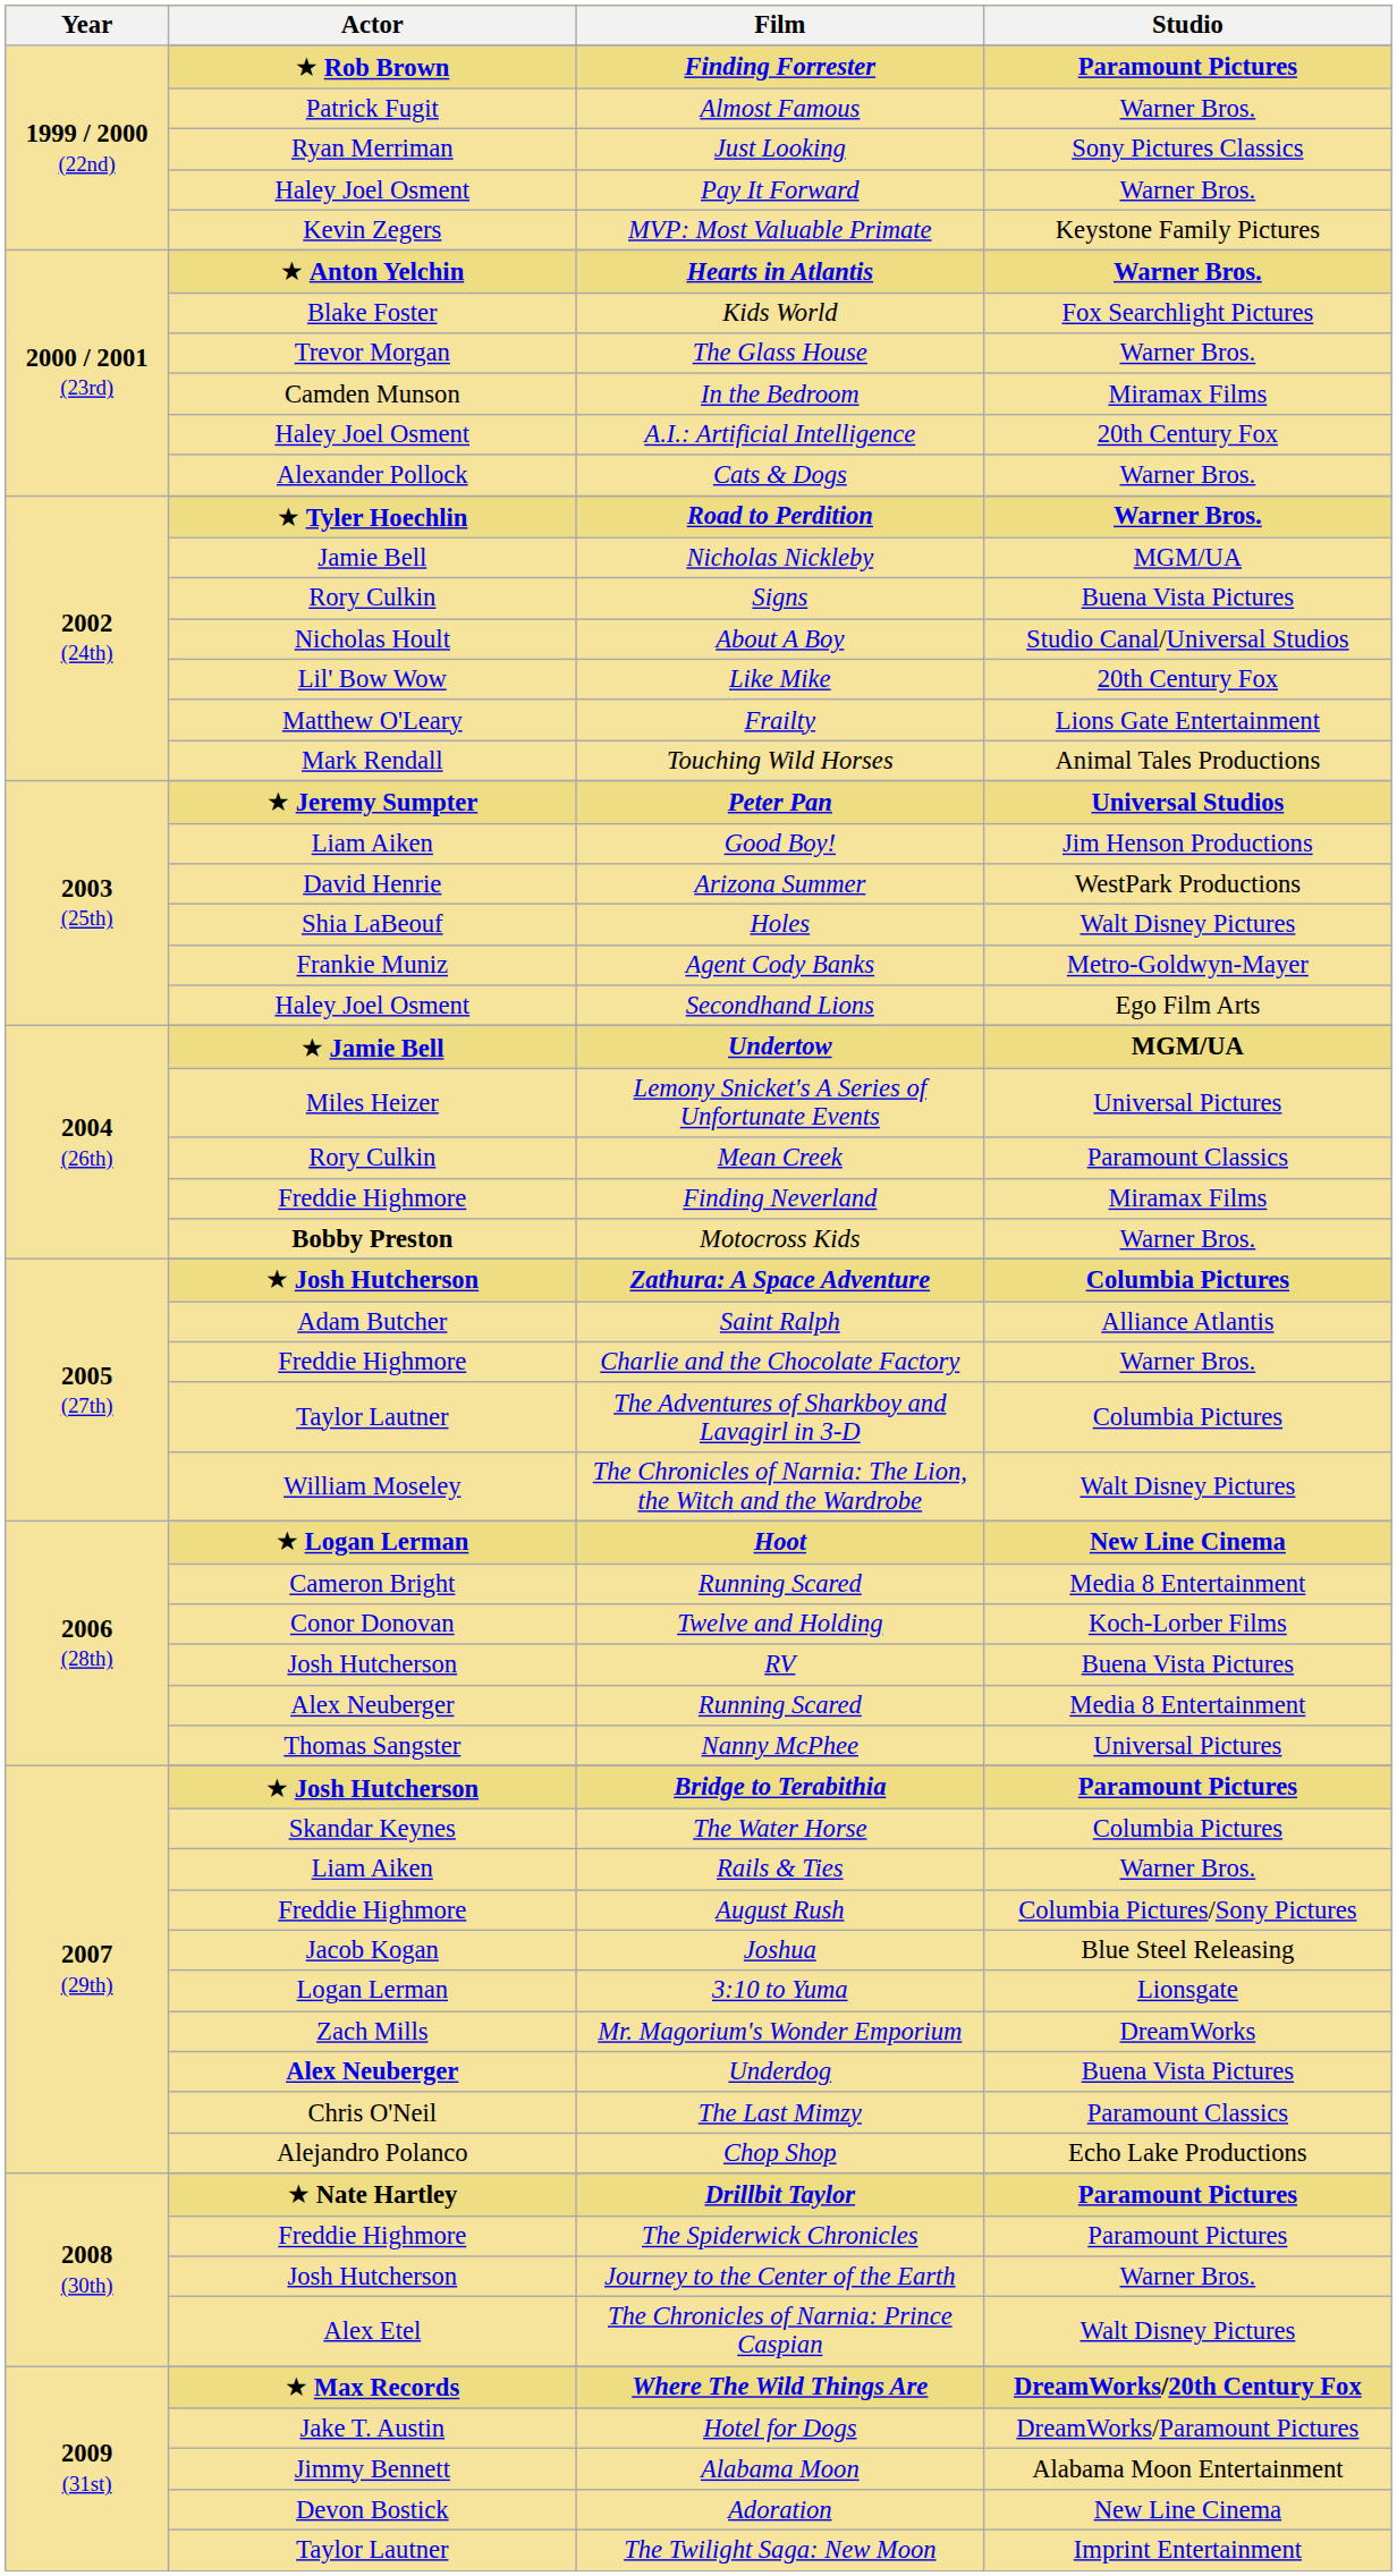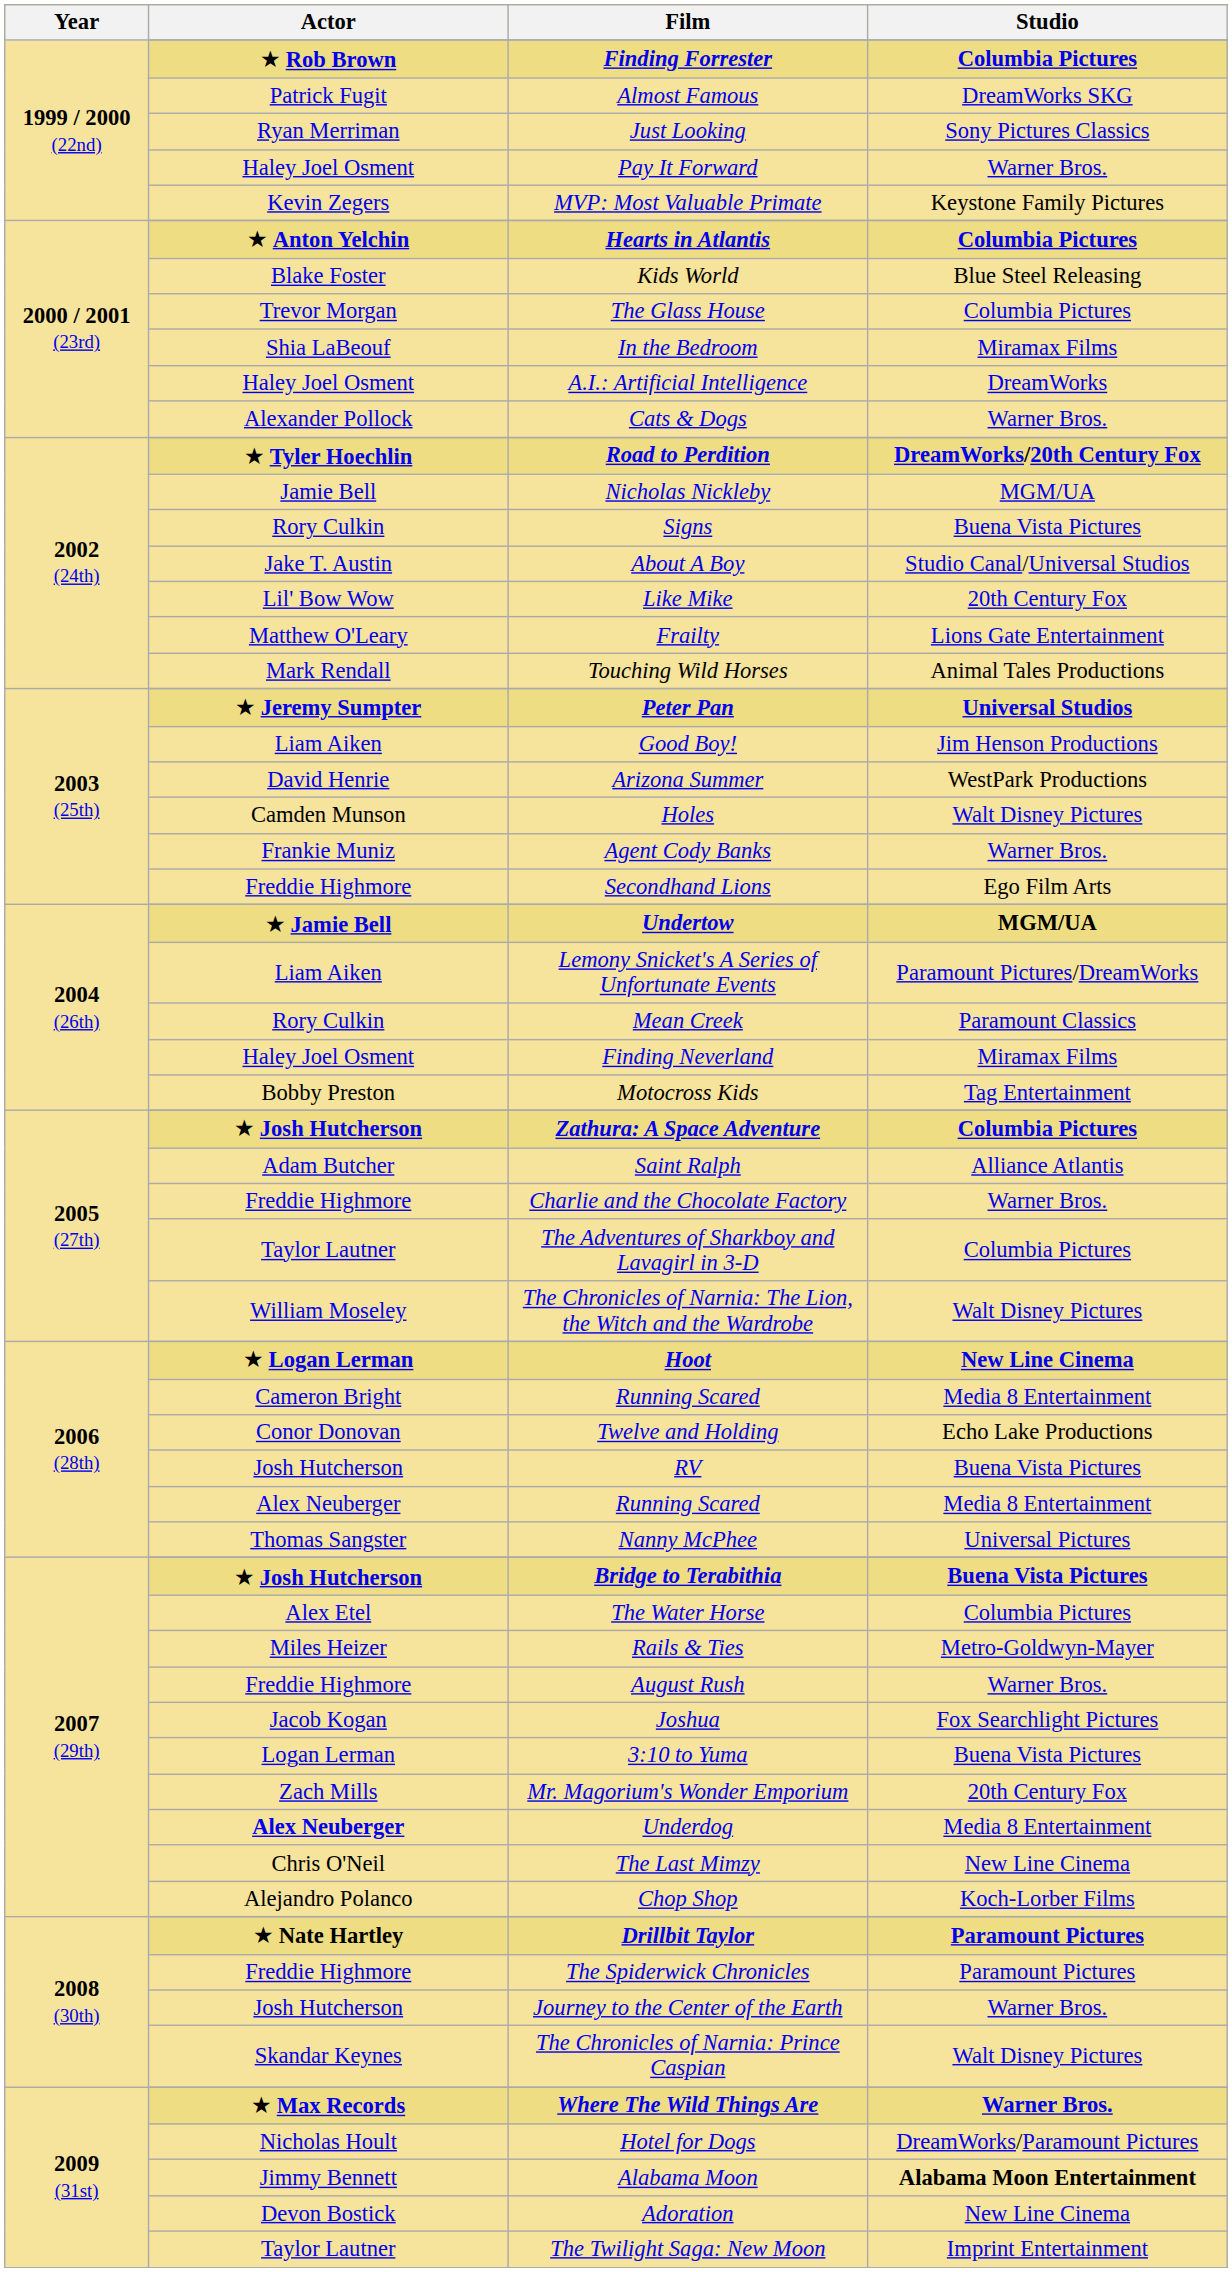 <table class="wikitable" rowspan=2 style="text-align: center; background: #f6e39c">
 <tr bgcolor="#f6e39c">
 <th width="8%">Year</th>
 <th width="20%">Actor</th>
 <th width="20%">Film</th>
 <th width="20%">Studio</th>
 </tr>
 <tr>
 <td rowspan=6 style="text-align:center"><strong>1999 / 2000</strong><br><small><a href='#'>(22nd)</a></small></td>
 </tr>
 <tr style="background:#EEDD82">
 <td>★ <strong><a href='#'>Rob Brown</a></strong></td>
 <td><strong><em><a href='#'>Finding Forrester</a></em></strong></td>
-<td><strong><a href='#'>Paramount Pictures</a></strong></td>
+<td><strong><a href='#'>Columbia Pictures</a></strong></td>
 </tr>
 <tr>
 <td><a href='#'>Patrick Fugit</a></td>
 <td><em><a href='#'>Almost Famous</a></em></td>
-<td><a href='#'>Warner Bros.</a></td>
+<td><a href='#'>DreamWorks SKG</a></td>
 </tr>
 <tr>
 <td><a href='#'>Ryan Merriman</a></td>
 <td><em><a href='#'>Just Looking</a></em></td>
 <td><a href='#'>Sony Pictures Classics</a></td>
 </tr>
 <tr>
 <td><a href='#'>Haley Joel Osment</a></td>
 <td><em><a href='#'>Pay It Forward</a></em></td>
 <td><a href='#'>Warner Bros.</a></td>
 </tr>
 <tr>
 <td><a href='#'>Kevin Zegers</a></td>
 <td><em><a href='#'>MVP: Most Valuable Primate</a></em></td>
 <td>Keystone Family Pictures</td>
 </tr>
 <tr>
 <td rowspan=7 style="text-align:center"><strong>2000 / 2001</strong><br><small><a href='#'>(23rd)</a></small></td>
 </tr>
 <tr style="background:#EEDD82">
 <td>★ <strong><a href='#'>Anton Yelchin</a></strong></td>
 <td><strong><em><a href='#'>Hearts in Atlantis</a></em></strong></td>
-<td><strong><a href='#'>Warner Bros.</a></strong></td>
+<td><strong><a href='#'>Columbia Pictures</a></strong></td>
 </tr>
 <tr>
 <td><a href='#'>Blake Foster</a></td>
 <td><em>Kids World</em></td>
-<td><a href='#'>Fox Searchlight Pictures</a></td>
+<td>Blue Steel Releasing</td>
 </tr>
 <tr>
 <td><a href='#'>Trevor Morgan</a></td>
 <td><em><a href='#'>The Glass House</a></em></td>
-<td><a href='#'>Warner Bros.</a></td>
+<td><a href='#'>Columbia Pictures</a></td>
 </tr>
 <tr>
-<td>Camden Munson</td>
+<td><a href='#'>Shia LaBeouf</a></td>
 <td><em><a href='#'>In the Bedroom</a></em></td>
 <td><a href='#'>Miramax Films</a></td>
 </tr>
 <tr>
 <td><a href='#'>Haley Joel Osment</a></td>
 <td><em><a href='#'>A.I.: Artificial Intelligence</a></em></td>
-<td><a href='#'>20th Century Fox</a></td>
+<td><a href='#'>DreamWorks</a></td>
 </tr>
 <tr>
 <td><a href='#'>Alexander Pollock</a></td>
 <td><em><a href='#'>Cats & Dogs</a></em></td>
 <td><a href='#'>Warner Bros.</a></td>
 </tr>
 <tr>
 <td rowspan=8 style="text-align:center"><strong>2002</strong><br><small><a href='#'>(24th)</a></small></td>
 </tr>
 <tr style="background:#EEDD82">
 <td>★ <strong><a href='#'>Tyler Hoechlin</a></strong></td>
 <td><strong><em><a href='#'>Road to Perdition</a></em></strong></td>
-<td><strong><a href='#'>Warner Bros.</a></strong></td>
+<td><strong><a href='#'>DreamWorks</a>/<a href='#'>20th Century Fox</a></strong></td>
 </tr>
 <tr>
 <td><a href='#'>Jamie Bell</a></td>
 <td><em><a href='#'>Nicholas Nickleby</a></em></td>
 <td><a href='#'>MGM/UA</a></td>
 </tr>
 <tr>
 <td><a href='#'>Rory Culkin</a></td>
 <td><em><a href='#'>Signs</a></em></td>
 <td><a href='#'>Buena Vista Pictures</a></td>
 </tr>
 <tr>
-<td><a href='#'>Nicholas Hoult</a></td>
+<td><a href='#'>Jake T. Austin</a></td>
 <td><em><a href='#'>About A Boy</a></em></td>
 <td><a href='#'>Studio Canal</a>/<a href='#'>Universal Studios</a></td>
 </tr>
 <tr>
 <td><a href='#'>Lil' Bow Wow</a></td>
 <td><em><a href='#'>Like Mike</a></em></td>
 <td><a href='#'>20th Century Fox</a></td>
 </tr>
 <tr>
 <td><a href='#'>Matthew O'Leary</a></td>
 <td><em><a href='#'>Frailty</a></em></td>
 <td><a href='#'>Lions Gate Entertainment</a></td>
 </tr>
 <tr>
 <td><a href='#'>Mark Rendall</a></td>
 <td><em>Touching Wild Horses</em></td>
 <td>Animal Tales Productions</td>
 </tr>
 <tr>
 <td rowspan=7 style="text-align:center"><strong>2003</strong><br><small><a href='#'>(25th)</a></small></td>
 </tr>
 <tr style="background:#EEDD82">
 <td>★ <strong><a href='#'>Jeremy Sumpter</a></strong></td>
 <td><strong><em><a href='#'>Peter Pan</a></em></strong></td>
 <td><strong><a href='#'>Universal Studios</a></strong></td>
 </tr>
 <tr>
 <td><a href='#'>Liam Aiken</a></td>
 <td><em><a href='#'>Good Boy!</a></em></td>
 <td><a href='#'>Jim Henson Productions</a></td>
 </tr>
 <tr>
 <td><a href='#'>David Henrie</a></td>
 <td><em><a href='#'>Arizona Summer</a></em></td>
 <td>WestPark Productions</td>
 </tr>
 <tr>
-<td><a href='#'>Shia LaBeouf</a></td>
+<td>Camden Munson</td>
 <td><em><a href='#'>Holes</a></em></td>
 <td><a href='#'>Walt Disney Pictures</a></td>
 </tr>
 <tr>
 <td><a href='#'>Frankie Muniz</a></td>
 <td><em><a href='#'>Agent Cody Banks</a></em></td>
-<td><a href='#'>Metro-Goldwyn-Mayer</a></td>
+<td><a href='#'>Warner Bros.</a></td>
 </tr>
 <tr>
-<td><a href='#'>Haley Joel Osment</a></td>
+<td><a href='#'>Freddie Highmore</a></td>
 <td><em><a href='#'>Secondhand Lions</a></em></td>
 <td>Ego Film Arts</td>
 </tr>
 <tr>
 <td rowspan=6 style="text-align:center"><strong>2004</strong><br><small><a href='#'>(26th)</a></small></td>
 </tr>
 <tr style="background:#EEDD82">
 <td>★ <strong><a href='#'>Jamie Bell</a></strong></td>
 <td><strong><em><a href='#'>Undertow</a></em></strong></td>
 <td><strong>MGM/UA</strong></td>
 </tr>
 <tr>
-<td><a href='#'>Miles Heizer</a></td>
+<td><a href='#'>Liam Aiken</a></td>
 <td><em><a href='#'>Lemony Snicket's A Series of Unfortunate Events</a></em></td>
-<td><a href='#'>Universal Pictures</a></td>
+<td><a href='#'>Paramount Pictures</a>/<a href='#'>DreamWorks</a></td>
 </tr>
 <tr>
 <td><a href='#'>Rory Culkin</a></td>
 <td><em><a href='#'>Mean Creek</a></em></td>
 <td><a href='#'>Paramount Classics</a></td>
 </tr>
 <tr>
-<td><a href='#'>Freddie Highmore</a></td>
+<td><a href='#'>Haley Joel Osment</a></td>
 <td><em><a href='#'>Finding Neverland</a></em></td>
 <td><a href='#'>Miramax Films</a></td>
 </tr>
 <tr>
-<td><strong>Bobby Preston</strong></td>
+<td>Bobby Preston</td>
 <td><em>Motocross Kids</em></td>
-<td><a href='#'>Warner Bros.</a></td>
+<td><a href='#'>Tag Entertainment</a></td>
 </tr>
 <tr>
 <td rowspan=6 style="text-align:center"><strong>2005</strong><br><small><a href='#'>(27th)</a></small></td>
 </tr>
 <tr style="background:#EEDD82">
 <td>★ <strong><a href='#'>Josh Hutcherson</a></strong></td>
 <td><strong><em><a href='#'>Zathura: A Space Adventure</a></em></strong></td>
 <td><strong><a href='#'>Columbia Pictures</a></strong></td>
 </tr>
 <tr>
 <td><a href='#'>Adam Butcher</a></td>
 <td><em><a href='#'>Saint Ralph</a></em></td>
 <td><a href='#'>Alliance Atlantis</a></td>
 </tr>
 <tr>
 <td><a href='#'>Freddie Highmore</a></td>
 <td><em><a href='#'>Charlie and the Chocolate Factory</a></em></td>
 <td><a href='#'>Warner Bros.</a></td>
 </tr>
 <tr>
 <td><a href='#'>Taylor Lautner</a></td>
 <td><em><a href='#'>The Adventures of Sharkboy and Lavagirl in 3-D</a></em></td>
 <td><a href='#'>Columbia Pictures</a></td>
 </tr>
 <tr>
 <td><a href='#'>William Moseley</a></td>
 <td><em><a href='#'>The Chronicles of Narnia: The Lion, the Witch and the Wardrobe</a></em></td>
 <td><a href='#'>Walt Disney Pictures</a></td>
 </tr>
 <tr>
 <td rowspan=7 style="text-align:center"><strong>2006</strong><br><small><a href='#'>(28th)</a></small></td>
 </tr>
 <tr style="background:#EEDD82">
 <td>★ <strong><a href='#'>Logan Lerman</a></strong></td>
 <td><strong><em><a href='#'>Hoot</a></em></strong></td>
 <td><strong><a href='#'>New Line Cinema</a></strong></td>
 </tr>
 <tr>
 <td><a href='#'>Cameron Bright</a></td>
 <td><em><a href='#'>Running Scared</a></em></td>
 <td><a href='#'>Media 8 Entertainment</a></td>
 </tr>
 <tr>
 <td><a href='#'>Conor Donovan</a></td>
 <td><em><a href='#'>Twelve and Holding</a></em></td>
-<td><a href='#'>Koch-Lorber Films</a></td>
+<td>Echo Lake Productions</td>
 </tr>
 <tr>
 <td><a href='#'>Josh Hutcherson</a></td>
 <td><em><a href='#'>RV</a></em></td>
 <td><a href='#'>Buena Vista Pictures</a></td>
 </tr>
 <tr>
 <td><a href='#'>Alex Neuberger</a></td>
 <td><em><a href='#'>Running Scared</a></em></td>
 <td><a href='#'>Media 8 Entertainment</a></td>
 </tr>
 <tr>
 <td><a href='#'>Thomas Sangster</a></td>
 <td><em><a href='#'>Nanny McPhee</a></em></td>
 <td><a href='#'>Universal Pictures</a></td>
 </tr>
 <tr>
 <td rowspan=11 style="text-align:center"><strong>2007</strong><br><small><a href='#'>(29th)</a></small></td>
 </tr>
 <tr style="background:#EEDD82">
 <td>★ <strong><a href='#'>Josh Hutcherson</a></strong></td>
 <td><strong><em><a href='#'>Bridge to Terabithia</a></em></strong></td>
-<td><strong><a href='#'>Paramount Pictures</a></strong></td>
+<td><strong><a href='#'>Buena Vista Pictures</a></strong></td>
 </tr>
 <tr>
-<td><a href='#'>Skandar Keynes</a></td>
+<td><a href='#'>Alex Etel</a></td>
 <td><em><a href='#'>The Water Horse</a></em></td>
 <td><a href='#'>Columbia Pictures</a></td>
 </tr>
 <tr>
-<td><a href='#'>Liam Aiken</a></td>
+<td><a href='#'>Miles Heizer</a></td>
 <td><em><a href='#'>Rails & Ties</a></em></td>
-<td><a href='#'>Warner Bros.</a></td>
+<td><a href='#'>Metro-Goldwyn-Mayer</a></td>
 </tr>
 <tr>
 <td><a href='#'>Freddie Highmore</a></td>
 <td><em><a href='#'>August Rush</a></em></td>
-<td><a href='#'>Columbia Pictures</a>/<a href='#'>Sony Pictures</a></td>
+<td><a href='#'>Warner Bros.</a></td>
 </tr>
 <tr>
 <td><a href='#'>Jacob Kogan</a></td>
 <td><em><a href='#'>Joshua</a></em></td>
-<td>Blue Steel Releasing</td>
+<td><a href='#'>Fox Searchlight Pictures</a></td>
 </tr>
 <tr>
 <td><a href='#'>Logan Lerman</a></td>
 <td><em><a href='#'>3:10 to Yuma</a></em></td>
-<td><a href='#'>Lionsgate</a></td>
+<td><a href='#'>Buena Vista Pictures</a></td>
 </tr>
 <tr>
 <td><a href='#'>Zach Mills</a></td>
 <td><em><a href='#'>Mr. Magorium's Wonder Emporium</a></em></td>
-<td><a href='#'>DreamWorks</a></td>
+<td><a href='#'>20th Century Fox</a></td>
 </tr>
 <tr>
 <td><strong><a href='#'>Alex Neuberger</a></strong></td>
 <td><em><a href='#'>Underdog</a></em></td>
-<td><a href='#'>Buena Vista Pictures</a></td>
+<td><a href='#'>Media 8 Entertainment</a></td>
 </tr>
 <tr>
 <td>Chris O'Neil</td>
 <td><em><a href='#'>The Last Mimzy</a></em></td>
-<td><a href='#'>Paramount Classics</a></td>
+<td><a href='#'>New Line Cinema</a></td>
 </tr>
 <tr>
 <td>Alejandro Polanco</td>
 <td><em><a href='#'>Chop Shop</a></em></td>
-<td>Echo Lake Productions</td>
+<td><a href='#'>Koch-Lorber Films</a></td>
 </tr>
 <tr>
 <td rowspan=5 style="text-align:center"><strong>2008</strong><br><small><a href='#'>(30th)</a></small></td>
 </tr>
 <tr style="background:#EEDD82">
 <td>★ <strong>Nate Hartley</strong></td>
 <td><strong><em><a href='#'>Drillbit Taylor</a></em></strong></td>
 <td><strong><a href='#'>Paramount Pictures</a></strong></td>
 </tr>
 <tr>
 <td><a href='#'>Freddie Highmore</a></td>
 <td><em><a href='#'>The Spiderwick Chronicles</a></em></td>
 <td><a href='#'>Paramount Pictures</a></td>
 </tr>
 <tr>
 <td><a href='#'>Josh Hutcherson</a></td>
 <td><em><a href='#'>Journey to the Center of the Earth</a></em></td>
 <td><a href='#'>Warner Bros.</a></td>
 </tr>
 <tr>
-<td><a href='#'>Alex Etel</a></td>
+<td><a href='#'>Skandar Keynes</a></td>
 <td><em><a href='#'>The Chronicles of Narnia: Prince Caspian</a></em></td>
 <td><a href='#'>Walt Disney Pictures</a></td>
 </tr>
 <tr>
 <td rowspan=6 style="text-align:center"><strong>2009</strong><br><small><a href='#'>(31st)</a></small></td>
 </tr>
 <tr style="background:#EEDD82">
 <td>★ <strong><a href='#'>Max Records</a></strong></td>
 <td><strong><em><a href='#'>Where The Wild Things Are</a></em></strong></td>
-<td><strong><a href='#'>DreamWorks</a>/<a href='#'>20th Century Fox</a></strong></td>
+<td><strong><a href='#'>Warner Bros.</a></strong></td>
 </tr>
 <tr>
-<td><a href='#'>Jake T. Austin</a></td>
+<td><a href='#'>Nicholas Hoult</a></td>
 <td><em><a href='#'>Hotel for Dogs</a></em></td>
 <td><a href='#'>DreamWorks</a>/<a href='#'>Paramount Pictures</a></td>
 </tr>
 <tr>
 <td><a href='#'>Jimmy Bennett</a></td>
 <td><em><a href='#'>Alabama Moon</a></em></td>
-<td>Alabama Moon Entertainment</td>
+<td><strong>Alabama Moon Entertainment</strong></td>
 </tr>
 <tr>
 <td><a href='#'>Devon Bostick</a></td>
 <td><em><a href='#'>Adoration</a></em></td>
 <td><a href='#'>New Line Cinema</a></td>
 </tr>
 <tr>
 <td><a href='#'>Taylor Lautner</a></td>
 <td><em><a href='#'>The Twilight Saga: New Moon</a></em></td>
 <td><a href='#'>Imprint Entertainment</a></td>
 </tr>
 <tr>
 </tr>
 </table>
